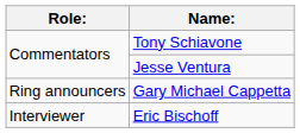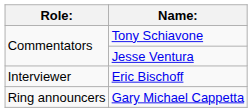 <table class=wikitable style="font-size:90%; margin: 0.5em 0 0.5em 1em; float: right; clear: right;">
 <tr>
 <th>Role:</th>
 <th>Name:</th>
 </tr>
 <tr>
 <td rowspan=2>Commentators</td>
 <td><a href='#'>Tony Schiavone</a></td>
 </tr>
 <tr>
 <td><a href='#'>Jesse Ventura</a></td>
 </tr>
 <tr>
+<td>Interviewer</td>
+<td><a href='#'>Eric Bischoff</a></td>
+</tr>
+<tr>
 <td>Ring announcers</td>
 <td><a href='#'>Gary Michael Cappetta</a></td>
 </tr>
-<tr>
-<td>Interviewer</td>
-<td><a href='#'>Eric Bischoff</a></td>
-</tr>
 </table>
